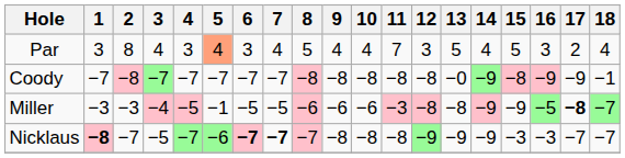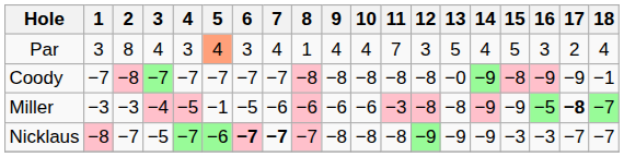 <table class="wikitable" style="text-align:center">
 <tr>
 <th>Hole</th>
 <th> 1 </th>
 <th> 2 </th>
 <th> 3 </th>
 <th> 4 </th>
 <th> 5 </th>
 <th> 6 </th>
 <th> 7 </th>
 <th> 8 </th>
 <th> 9 </th>
 <th>10</th>
 <th>11</th>
 <th>12</th>
 <th>13</th>
 <th>14</th>
 <th>15</th>
 <th>16</th>
 <th>17</th>
 <th>18</th>
 </tr>
 <tr>
 <td>Par</td>
 <td>3</td>
 <td>8</td>
 <td>4</td>
 <td>3</td>
 <td style="background: lightsalmon;">4</td>
 <td>3</td>
 <td>4</td>
-<td>5</td>
+<td>1</td>
 <td>4</td>
 <td>4</td>
 <td>7</td>
 <td>3</td>
 <td>5</td>
 <td>4</td>
 <td>5</td>
 <td>3</td>
 <td>2</td>
 <td>4</td>
 </tr>
 <tr>
 <td align=left> Coody</td>
 <td>−7</td>
 <td style="background: Pink;">−8</td>
 <td style="background: PaleGreen;">−7</td>
 <td>−7</td>
 <td>−7</td>
 <td>−7</td>
 <td>−7</td>
 <td style="background: Pink;">−8</td>
 <td>−8</td>
 <td>−8</td>
 <td>−8</td>
 <td>−8</td>
 <td>−0</td>
 <td style="background: PaleGreen;">−9</td>
 <td style="background: Pink;">−8</td>
 <td style="background: Pink;">−9</td>
 <td>−9</td>
 <td>−1</td>
 </tr>
 <tr>
 <td align=left> Miller</td>
 <td>−3</td>
 <td>−3</td>
 <td style="background: Pink;">−4</td>
 <td style="background: Pink;">−5</td>
 <td>−1</td>
 <td>−5</td>
-<td>−5</td>
+<td>−6</td>
 <td style="background: Pink;">−6</td>
 <td>−6</td>
 <td>−6</td>
 <td style="background: Pink;">−3</td>
 <td style="background: Pink;">−8</td>
 <td>−8</td>
 <td style="background: Pink;">−9</td>
 <td>−9</td>
 <td style="background: PaleGreen;">−5</td>
 <td><strong>−8</strong></td>
 <td style="background: PaleGreen;">−7</td>
 </tr>
 <tr>
 <td align=left> Nicklaus</td>
-<td style="background: Pink;"><strong>−8</strong></td>
+<td style="background: Pink;">−8</td>
 <td>−7</td>
 <td>−5</td>
 <td style="background: PaleGreen;">−7</td>
 <td style="background: PaleGreen;">−6</td>
 <td style="background: Pink;"><strong>−7</strong></td>
 <td><strong>−7</strong></td>
 <td style="background: Pink;">−7</td>
 <td>−8</td>
 <td>−8</td>
 <td>−8</td>
 <td style="background: PaleGreen;">−9</td>
 <td>−9</td>
 <td>−9</td>
 <td>−3</td>
 <td>−3</td>
 <td>−7</td>
 <td>−7</td>
 </tr>
 <tr>
 </tr>
 </table>
